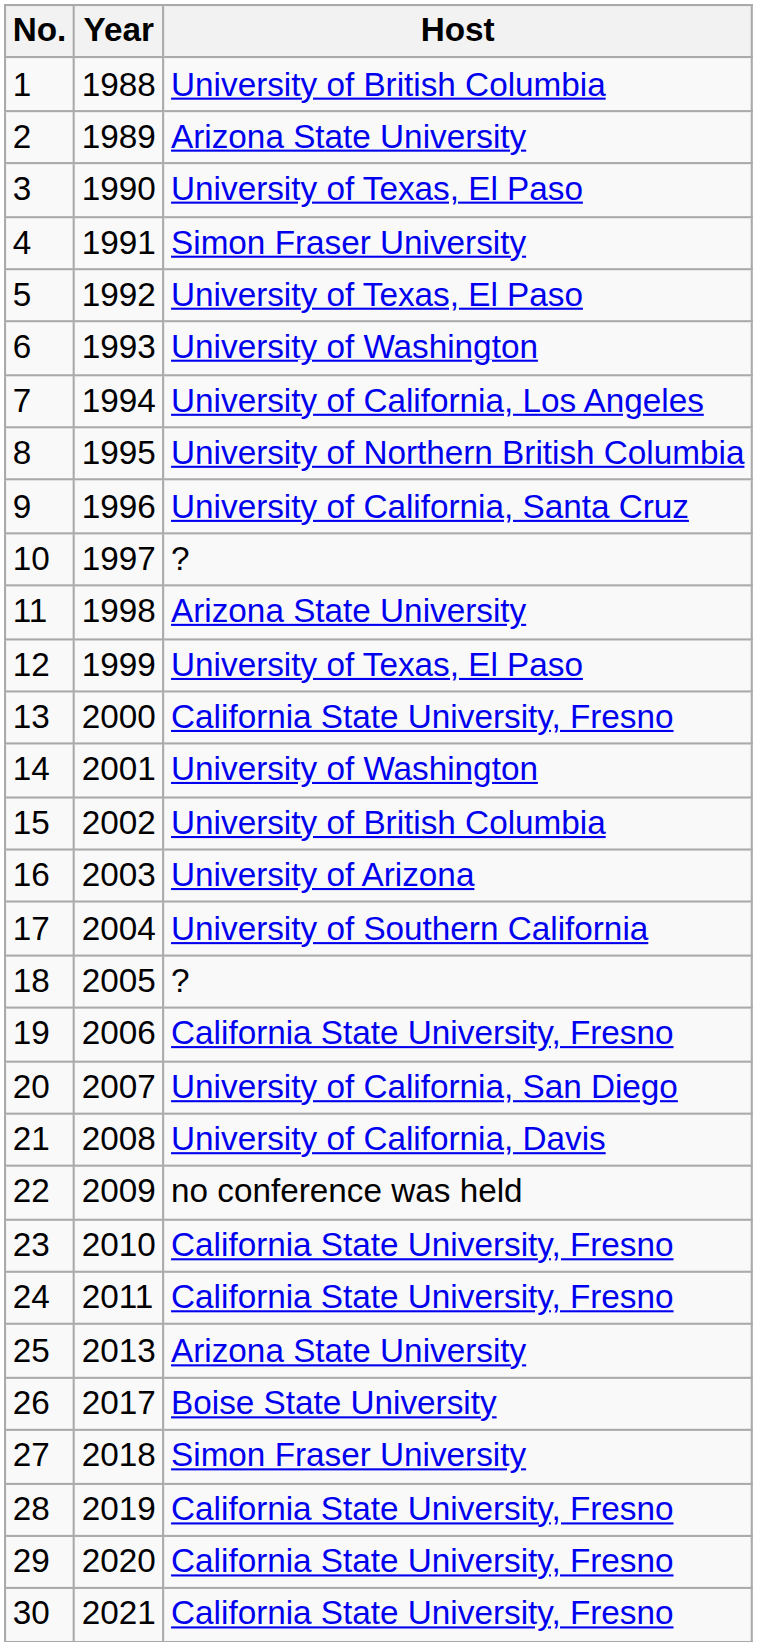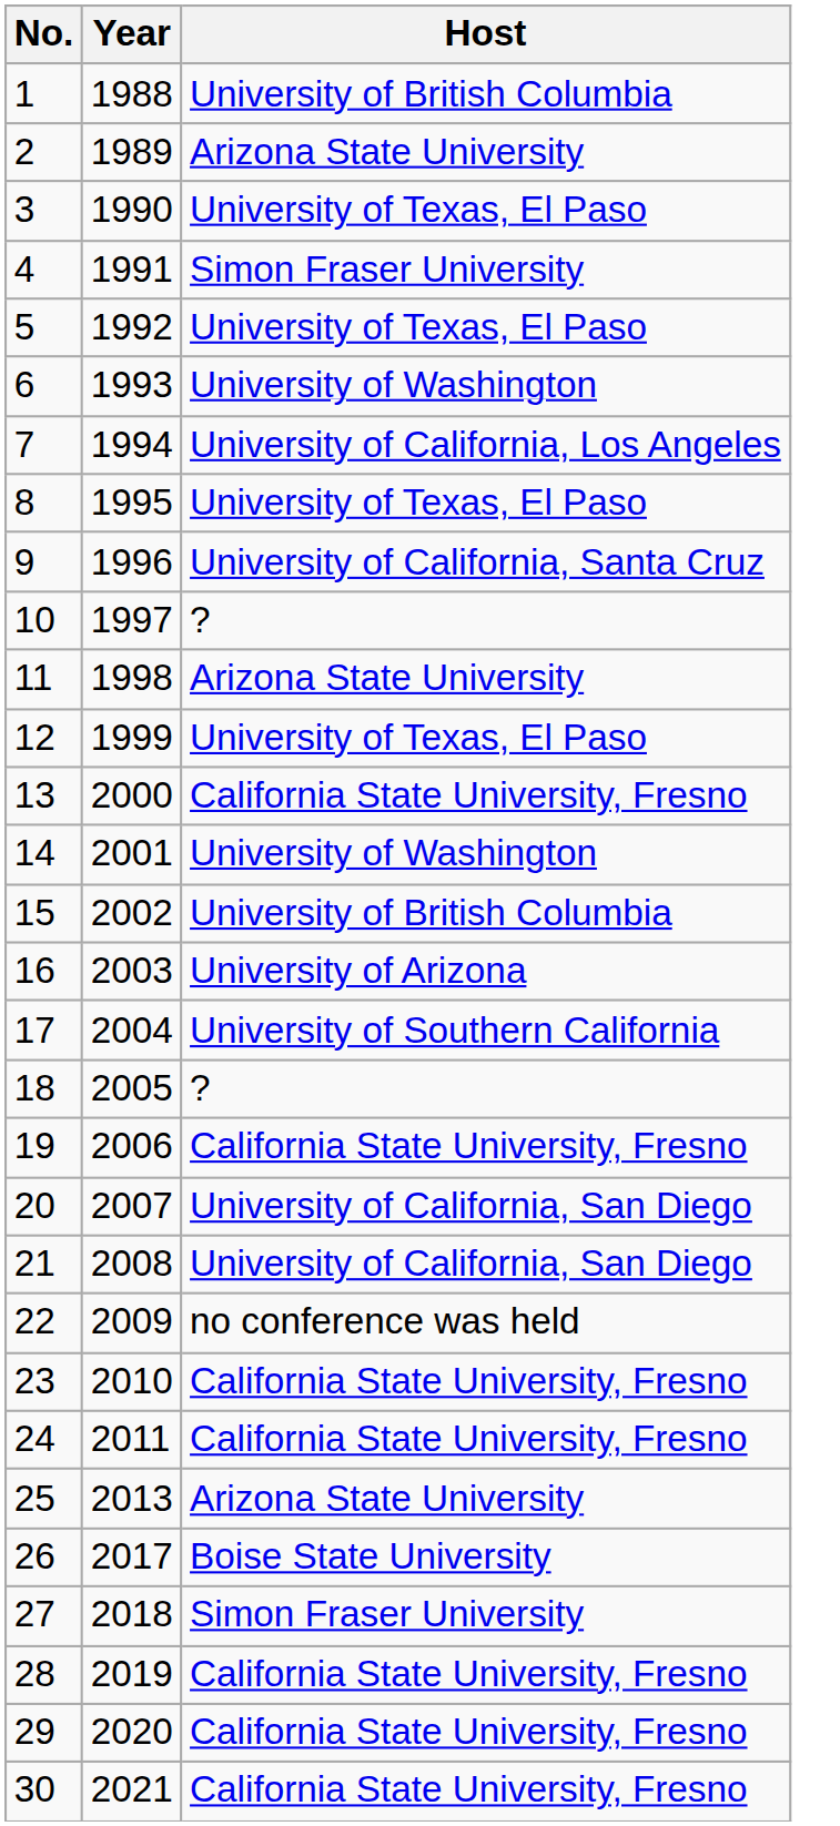 <table class="wikitable">
 <tr>
 <th>No.</th>
 <th>Year</th>
 <th>Host</th>
 </tr>
 <tr>
 <td>1</td>
 <td>1988</td>
 <td><a href='#'>University of British Columbia</a></td>
 </tr>
 <tr>
 <td>2</td>
 <td>1989</td>
 <td><a href='#'>Arizona State University</a></td>
 </tr>
 <tr>
 <td>3</td>
 <td>1990</td>
 <td><a href='#'>University of Texas, El Paso</a></td>
 </tr>
 <tr>
 <td>4</td>
 <td>1991</td>
 <td><a href='#'>Simon Fraser University</a></td>
 </tr>
 <tr>
 <td>5</td>
 <td>1992</td>
 <td><a href='#'>University of Texas, El Paso</a></td>
 </tr>
 <tr>
 <td>6</td>
 <td>1993</td>
 <td><a href='#'>University of Washington</a></td>
 </tr>
 <tr>
 <td>7</td>
 <td>1994</td>
 <td><a href='#'>University of California, Los Angeles</a></td>
 </tr>
 <tr>
 <td>8</td>
 <td>1995</td>
-<td><a href='#'>University of Northern British Columbia</a></td>
+<td><a href='#'>University of Texas, El Paso</a></td>
 </tr>
 <tr>
 <td>9</td>
 <td>1996</td>
 <td><a href='#'>University of California, Santa Cruz</a></td>
 </tr>
 <tr>
 <td>10</td>
 <td>1997</td>
 <td>?</td>
 </tr>
 <tr>
 <td>11</td>
 <td>1998</td>
 <td><a href='#'>Arizona State University</a></td>
 </tr>
 <tr>
 <td>12</td>
 <td>1999</td>
 <td><a href='#'>University of Texas, El Paso</a></td>
 </tr>
 <tr>
 <td>13</td>
 <td>2000</td>
 <td><a href='#'>California State University, Fresno</a></td>
 </tr>
 <tr>
 <td>14</td>
 <td>2001</td>
 <td><a href='#'>University of Washington</a></td>
 </tr>
 <tr>
 <td>15</td>
 <td>2002</td>
 <td><a href='#'>University of British Columbia</a></td>
 </tr>
 <tr>
 <td>16</td>
 <td>2003</td>
 <td><a href='#'>University of Arizona</a></td>
 </tr>
 <tr>
 <td>17</td>
 <td>2004</td>
 <td><a href='#'>University of Southern California</a></td>
 </tr>
 <tr>
 <td>18</td>
 <td>2005</td>
 <td>?</td>
 </tr>
 <tr>
 <td>19</td>
 <td>2006</td>
 <td><a href='#'>California State University, Fresno</a></td>
 </tr>
 <tr>
 <td>20</td>
 <td>2007</td>
 <td><a href='#'>University of California, San Diego</a></td>
 </tr>
 <tr>
 <td>21</td>
 <td>2008</td>
-<td><a href='#'>University of California, Davis</a></td>
+<td><a href='#'>University of California, San Diego</a></td>
 </tr>
 <tr>
 <td>22</td>
 <td>2009</td>
 <td>no conference was held</td>
 </tr>
 <tr>
 <td>23</td>
 <td>2010</td>
 <td><a href='#'>California State University, Fresno</a></td>
 </tr>
 <tr>
 <td>24</td>
 <td>2011</td>
 <td><a href='#'>California State University, Fresno</a></td>
 </tr>
 <tr>
 <td>25</td>
 <td>2013</td>
 <td><a href='#'>Arizona State University</a></td>
 </tr>
 <tr>
 <td>26</td>
 <td>2017</td>
 <td><a href='#'>Boise State University</a></td>
 </tr>
 <tr>
 <td>27</td>
 <td>2018</td>
 <td><a href='#'>Simon Fraser University</a></td>
 </tr>
 <tr>
 <td>28</td>
 <td>2019</td>
 <td><a href='#'>California State University, Fresno</a></td>
 </tr>
 <tr>
 <td>29</td>
 <td>2020</td>
 <td><a href='#'>California State University, Fresno</a></td>
 </tr>
 <tr>
 <td>30</td>
 <td>2021</td>
 <td><a href='#'>California State University, Fresno</a></td>
 </tr>
 </table>
